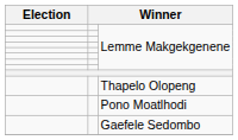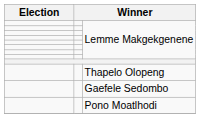 <table class=wikitable>
 <tr>
 <th width=100>Election</th>
 <th width=175 colspan=2>Winner</th>
 </tr>
 <tr>
 <td></td>
 <td width=5 bgcolor=></td>
 <td rowspan=8>Lemme Makgekgenene</td>
 </tr>
 <tr>
 <td></td>
 <td width=5 bgcolor=></td>
 </tr>
 <tr>
 <td></td>
 <td width=5 bgcolor=></td>
 </tr>
 <tr>
 <td></td>
 <td width=5 bgcolor=></td>
 </tr>
 <tr>
 <td></td>
 <td width=5 bgcolor=></td>
 </tr>
 <tr>
 <td></td>
 <td width=5 bgcolor=></td>
 </tr>
 <tr>
 <td></td>
 <td width=5 bgcolor=></td>
 </tr>
 <tr>
 <td></td>
 <td width=5 bgcolor=></td>
 </tr>
 <tr>
 <th colspan="3"></th>
 </tr>
 <tr>
 <td></td>
 <td bgcolor=></td>
 <td>Thapelo Olopeng</td>
 </tr>
 <tr>
 <td></td>
 <td bgcolor=></td>
-<td>Pono Moatlhodi</td>
+<td>Gaefele Sedombo</td>
 </tr>
 <tr>
 <td></td>
 <td bgcolor=></td>
-<td>Gaefele Sedombo</td>
+<td>Pono Moatlhodi</td>
 </tr>
 <tr>
 </tr>
 </table>
